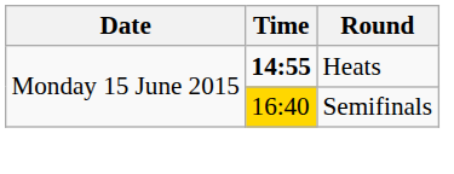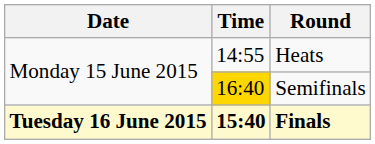 <table class="wikitable">
 <tr>
 <th>Date</th>
 <th>Time</th>
 <th>Round</th>
 </tr>
 <tr>
 <td rowspan=2>Monday 15 June 2015</td>
-<td><strong>14:55</strong></td>
+<td>14:55</td>
 <td>Heats</td>
 </tr>
 <tr>
 <td style="background: gold;">16:40</td>
 <td>Semifinals</td>
 </tr>
+<tr>
+<td style=background:lemonchiffon><strong>Tuesday 16 June 2015</strong></td>
+<td style=background:lemonchiffon><strong>15:40</strong></td>
+<td style=background:lemonchiffon><strong>Finals</strong></td>
+</tr>
 </table>
